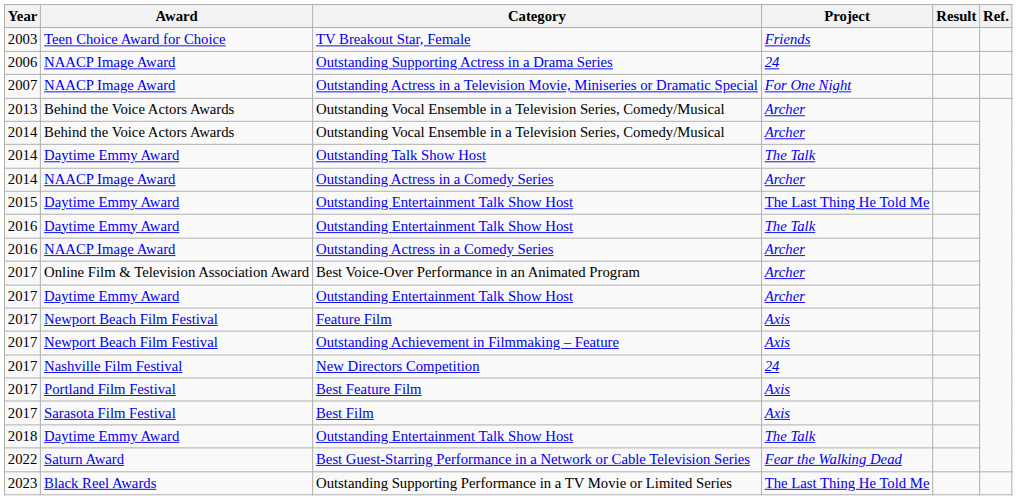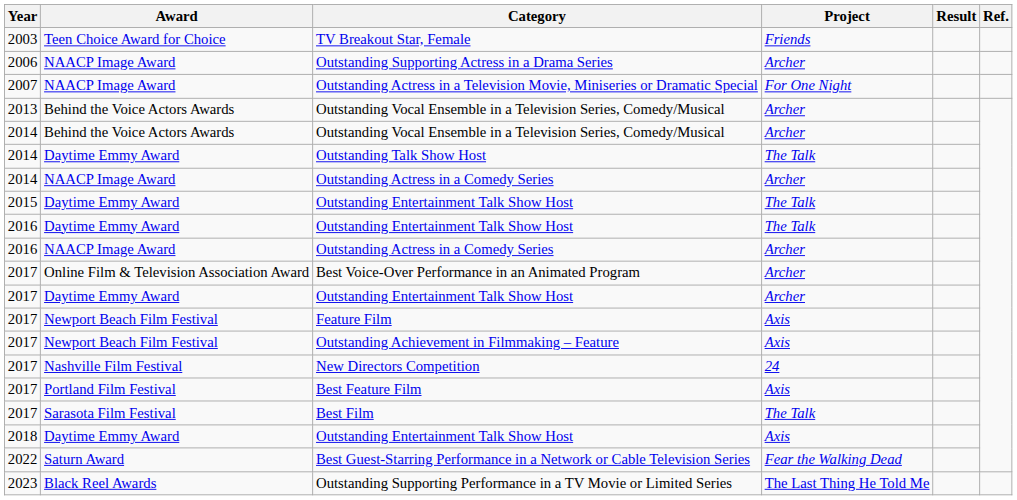 <table class="wikitable">
 <tr>
 <th>Year</th>
 <th>Award</th>
 <th>Category</th>
 <th>Project</th>
 <th>Result</th>
 <th>Ref.</th>
 </tr>
 <tr>
 <td>2003</td>
 <td><a href='#'>Teen Choice Award for Choice</a></td>
 <td><a href='#'>TV Breakout Star, Female</a></td>
 <td><em><a href='#'>Friends</a></em></td>
 <td></td>
 <td></td>
 </tr>
 <tr>
 <td>2006</td>
 <td><a href='#'>NAACP Image Award</a></td>
 <td><a href='#'>Outstanding Supporting Actress in a Drama Series</a></td>
-<td><em><a href='#'>24</a></em></td>
+<td><em><a href='#'>Archer</a></em></td>
 <td></td>
 <td></td>
 </tr>
 <tr>
 <td>2007</td>
 <td><a href='#'>NAACP Image Award</a></td>
 <td><a href='#'>Outstanding Actress in a Television Movie, Miniseries or Dramatic Special</a></td>
 <td><em><a href='#'>For One Night</a></em></td>
 <td></td>
 <td></td>
 </tr>
 <tr>
 <td>2013</td>
 <td>Behind the Voice Actors Awards</td>
 <td>Outstanding Vocal Ensemble in a Television Series, Comedy/Musical</td>
 <td><em><a href='#'>Archer</a></em></td>
 <td></td>
 <td rowspan="16"></td>
 </tr>
 <tr>
 <td>2014</td>
 <td>Behind the Voice Actors Awards</td>
 <td>Outstanding Vocal Ensemble in a Television Series, Comedy/Musical</td>
 <td><em><a href='#'>Archer</a></em></td>
 <td></td>
 </tr>
 <tr>
 <td>2014</td>
 <td><a href='#'>Daytime Emmy Award</a></td>
 <td><a href='#'>Outstanding Talk Show Host</a></td>
 <td><em><a href='#'>The Talk</a></em></td>
 <td></td>
 </tr>
 <tr>
 <td>2014</td>
 <td><a href='#'>NAACP Image Award</a></td>
 <td><a href='#'>Outstanding Actress in a Comedy Series</a></td>
 <td><em><a href='#'>Archer</a></em></td>
 <td></td>
 </tr>
 <tr>
 <td>2015</td>
 <td><a href='#'>Daytime Emmy Award</a></td>
 <td><a href='#'>Outstanding Entertainment Talk Show Host</a></td>
-<td><a href='#'>The Last Thing He Told Me</a></td>
+<td><em><a href='#'>The Talk</a></em></td>
 <td></td>
 </tr>
 <tr>
 <td>2016</td>
 <td><a href='#'>Daytime Emmy Award</a></td>
 <td><a href='#'>Outstanding Entertainment Talk Show Host</a></td>
 <td><em><a href='#'>The Talk</a></em></td>
 <td></td>
 </tr>
 <tr>
 <td>2016</td>
 <td><a href='#'>NAACP Image Award</a></td>
 <td><a href='#'>Outstanding Actress in a Comedy Series</a></td>
 <td><em><a href='#'>Archer</a></em></td>
 <td></td>
 </tr>
 <tr>
 <td>2017</td>
 <td>Online Film & Television Association Award</td>
 <td>Best Voice-Over Performance in an Animated Program</td>
 <td><em><a href='#'>Archer</a></em></td>
 <td></td>
 </tr>
 <tr>
 <td>2017</td>
 <td><a href='#'>Daytime Emmy Award</a></td>
 <td><a href='#'>Outstanding Entertainment Talk Show Host</a></td>
 <td><em><a href='#'>Archer</a></em></td>
 <td></td>
 </tr>
 <tr>
 <td>2017</td>
 <td><a href='#'>Newport Beach Film Festival</a></td>
 <td><a href='#'>Feature Film</a></td>
 <td><em><a href='#'>Axis</a></em></td>
 <td></td>
 </tr>
 <tr>
 <td>2017</td>
 <td><a href='#'>Newport Beach Film Festival</a></td>
 <td><a href='#'>Outstanding Achievement in Filmmaking – Feature</a></td>
 <td><em><a href='#'>Axis</a></em></td>
 <td></td>
 </tr>
 <tr>
 <td>2017</td>
 <td><a href='#'>Nashville Film Festival</a></td>
 <td><a href='#'>New Directors Competition</a></td>
 <td><em><a href='#'>24</a></em></td>
 <td></td>
 </tr>
 <tr>
 <td>2017</td>
 <td><a href='#'>Portland Film Festival</a></td>
 <td><a href='#'>Best Feature Film</a></td>
 <td><em><a href='#'>Axis</a></em></td>
 <td></td>
 </tr>
 <tr>
 <td>2017</td>
 <td><a href='#'>Sarasota Film Festival</a></td>
 <td><a href='#'>Best Film</a></td>
-<td><em><a href='#'>Axis</a></em></td>
+<td><em><a href='#'>The Talk</a></em></td>
 <td></td>
 </tr>
 <tr>
 <td>2018</td>
 <td><a href='#'>Daytime Emmy Award</a></td>
 <td><a href='#'>Outstanding Entertainment Talk Show Host</a></td>
-<td><em><a href='#'>The Talk</a></em></td>
+<td><em><a href='#'>Axis</a></em></td>
 <td></td>
 </tr>
 <tr>
 <td>2022</td>
 <td><a href='#'>Saturn Award</a></td>
 <td><a href='#'>Best Guest-Starring Performance in a Network or Cable Television Series</a></td>
 <td><em><a href='#'>Fear the Walking Dead</a></em></td>
 <td></td>
 </tr>
 <tr>
 <td>2023</td>
 <td><a href='#'>Black Reel Awards</a></td>
 <td>Outstanding Supporting Performance in a TV Movie or Limited Series</td>
 <td><a href='#'>The Last Thing He Told Me</a></td>
 <td></td>
 <td></td>
 </tr>
 </table>
